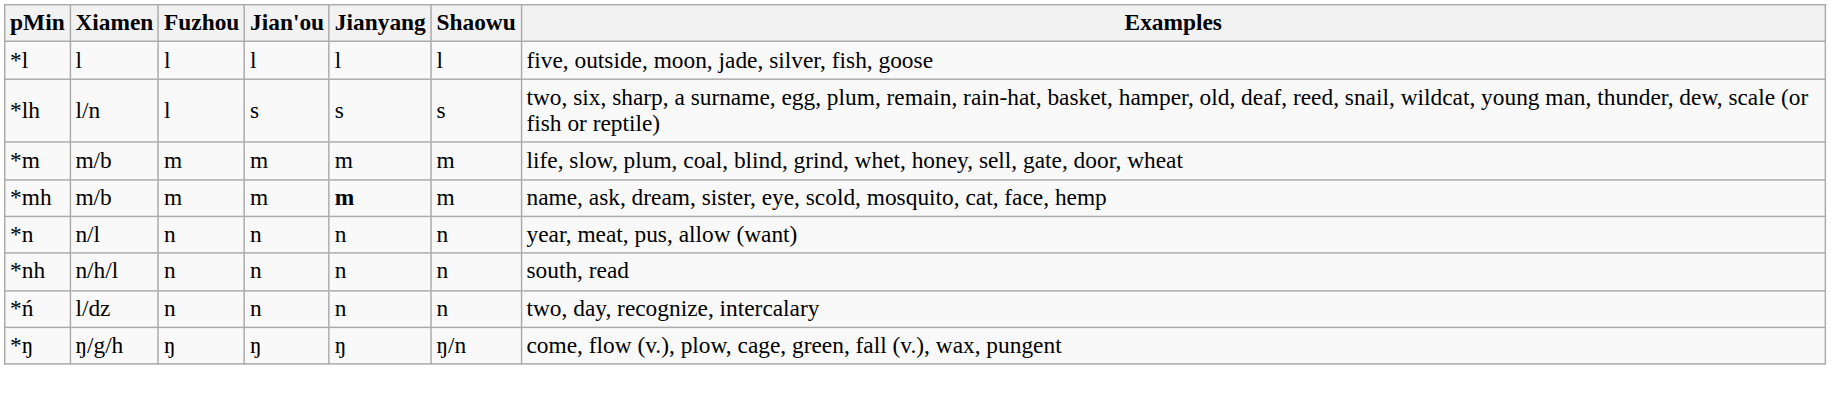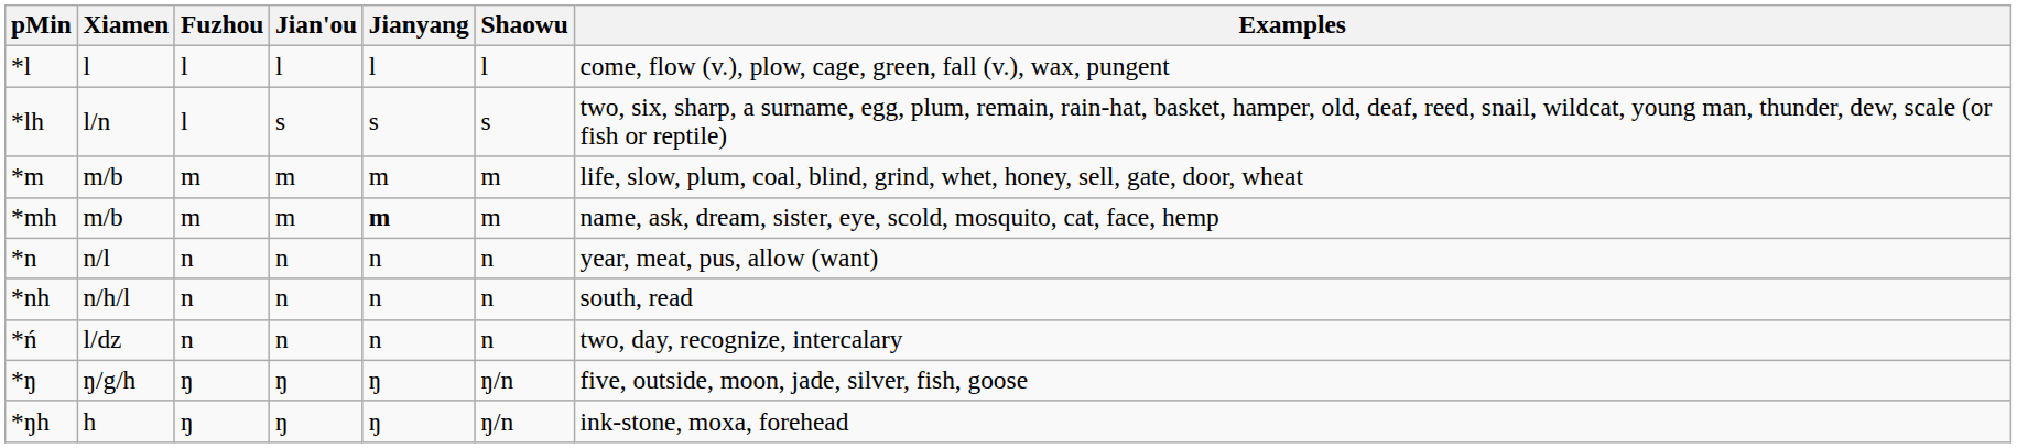 <table class="wikitable">
 <tr>
 <th>pMin</th>
 <th>Xiamen</th>
 <th>Fuzhou</th>
 <th>Jian'ou</th>
 <th>Jianyang</th>
 <th>Shaowu</th>
 <th>Examples</th>
 </tr>
 <tr>
 <td>*l</td>
 <td>l</td>
 <td>l</td>
 <td>l</td>
 <td>l</td>
 <td>l</td>
-<td> five,  outside,  moon,  jade,  silver,  fish,  goose</td>
+<td> come,  flow (v.),  plow,  cage,  green,  fall (v.),  wax,  pungent</td>
 </tr>
 <tr>
 <td>*lh</td>
 <td>l/n</td>
 <td>l</td>
 <td>s</td>
 <td>s</td>
 <td>s</td>
 <td> two,  six,  sharp,  a surname,  egg,  plum,  remain,  rain-hat,  basket,  hamper,  old,  deaf,  reed,  snail,  wildcat,  young man,  thunder,  dew,  scale (or fish or reptile)</td>
 </tr>
 <tr>
 <td>*m</td>
 <td>m/b</td>
 <td>m</td>
 <td>m</td>
 <td>m</td>
 <td>m</td>
 <td> life,  slow,  plum,  coal,  blind,  grind, whet,  honey,  sell,  gate, door,  wheat</td>
 </tr>
 <tr>
 <td>*mh</td>
 <td>m/b</td>
 <td>m</td>
 <td>m</td>
 <td><strong>m</strong></td>
 <td>m</td>
 <td> name,  ask,  dream,  sister,  eye,  scold,  mosquito,  cat,  face,  hemp</td>
 </tr>
 <tr>
 <td>*n</td>
 <td>n/l</td>
 <td>n</td>
 <td>n</td>
 <td>n</td>
 <td>n</td>
 <td> year,  meat,  pus,  allow (want)</td>
 </tr>
 <tr>
 <td>*nh</td>
 <td>n/h/l</td>
 <td>n</td>
 <td>n</td>
 <td>n</td>
 <td>n</td>
 <td> south,  read</td>
 </tr>
 <tr>
 <td>*ń</td>
 <td>l/dz</td>
 <td>n</td>
 <td>n</td>
 <td>n</td>
 <td>n</td>
 <td> two,  day,  recognize,  intercalary</td>
 </tr>
 <tr>
 <td>*ŋ</td>
 <td>ŋ/g/h</td>
 <td>ŋ</td>
 <td>ŋ</td>
 <td>ŋ</td>
 <td>ŋ/n</td>
-<td> come,  flow (v.),  plow,  cage,  green,  fall (v.),  wax,  pungent</td>
+<td> five,  outside,  moon,  jade,  silver,  fish,  goose</td>
+</tr>
+<tr>
+<td>*ŋh</td>
+<td>h</td>
+<td>ŋ</td>
+<td>ŋ</td>
+<td>ŋ</td>
+<td>ŋ/n</td>
+<td> ink-stone,  moxa,  forehead</td>
 </tr>
 </table>
